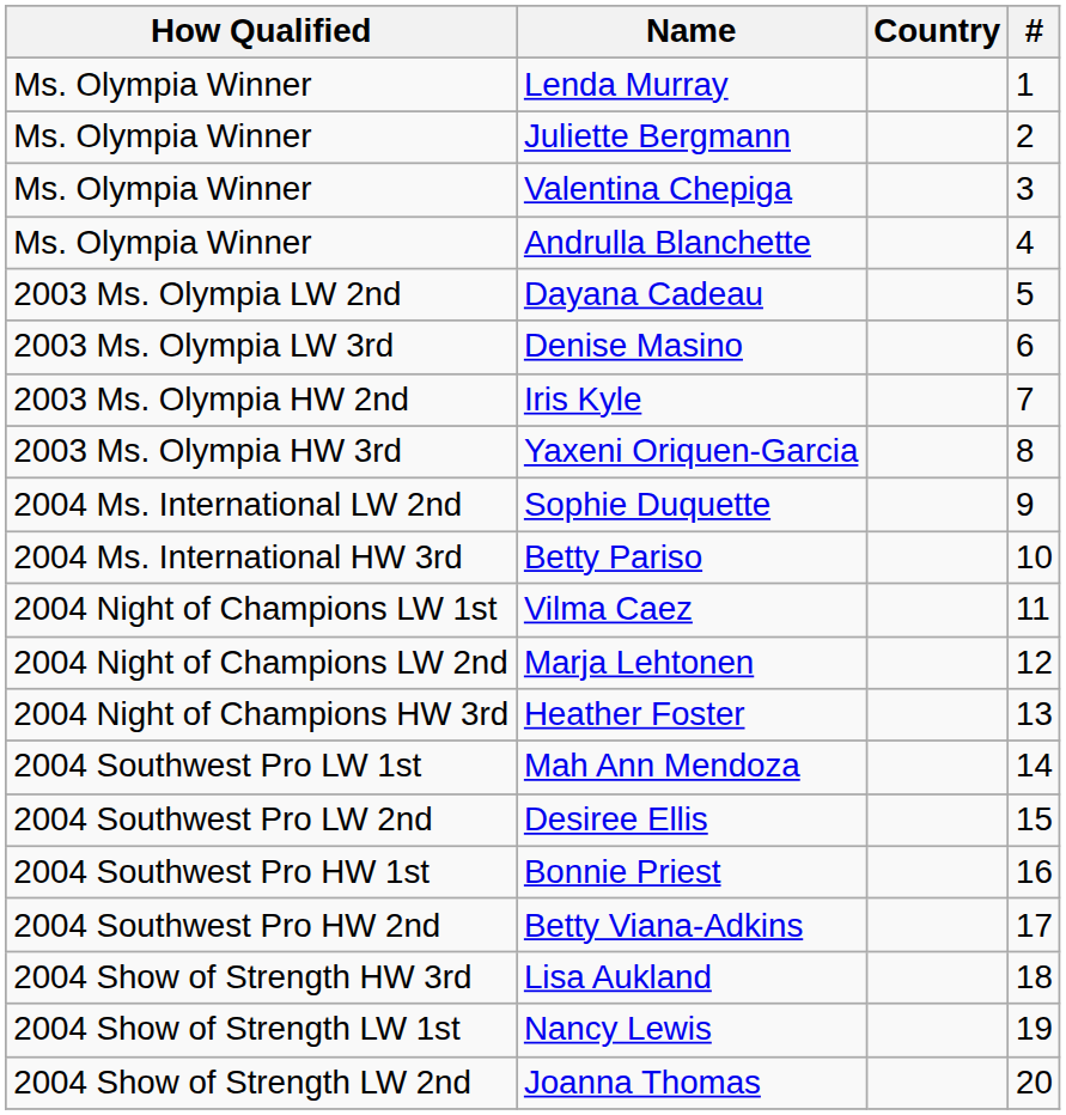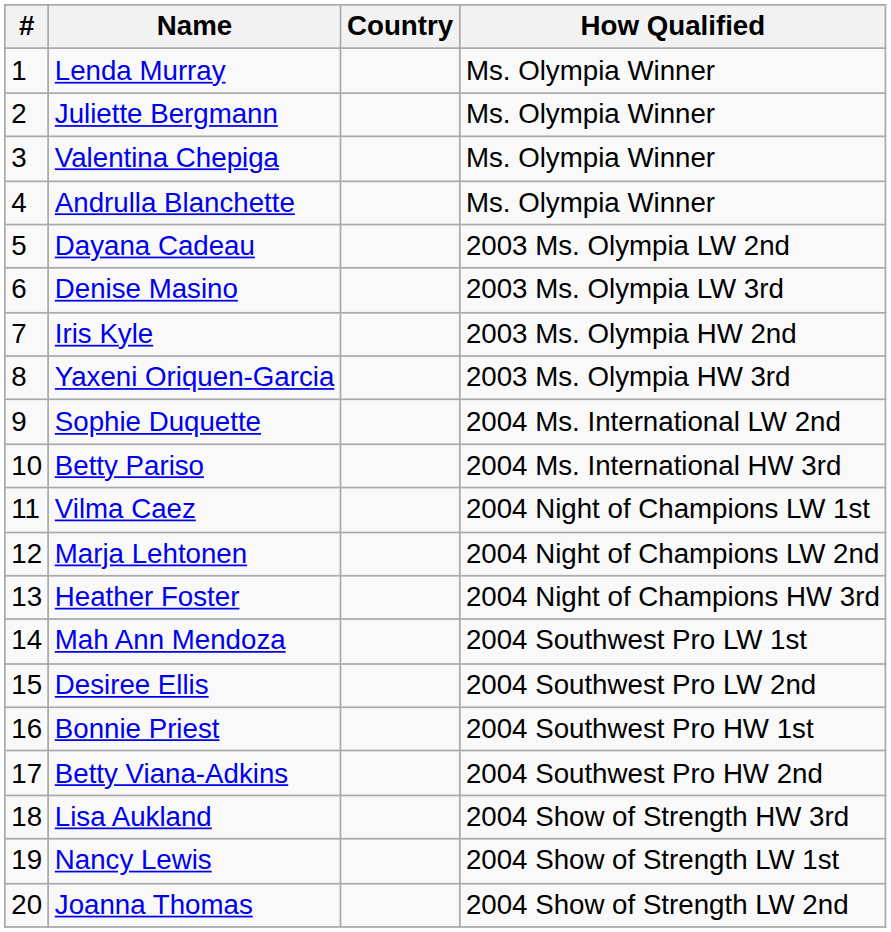 <table class="wikitable">
 <tr>
-<th>How Qualified</th>
+<th>#</th>
 <th>Name</th>
 <th>Country</th>
-<th>#</th>
+<th>How Qualified</th>
 </tr>
 <tr>
-<td>Ms. Olympia Winner</td>
+<td>1</td>
 <td><a href='#'>Lenda Murray</a></td>
 <td></td>
-<td>1</td>
+<td>Ms. Olympia Winner</td>
 </tr>
 <tr>
-<td>Ms. Olympia Winner</td>
+<td>2</td>
 <td><a href='#'>Juliette Bergmann</a></td>
 <td></td>
-<td>2</td>
+<td>Ms. Olympia Winner</td>
 </tr>
 <tr>
-<td>Ms. Olympia Winner</td>
+<td>3</td>
 <td><a href='#'>Valentina Chepiga</a></td>
 <td></td>
-<td>3</td>
+<td>Ms. Olympia Winner</td>
 </tr>
 <tr>
-<td>Ms. Olympia Winner</td>
+<td>4</td>
 <td><a href='#'>Andrulla Blanchette</a></td>
 <td></td>
-<td>4</td>
+<td>Ms. Olympia Winner</td>
 </tr>
 <tr>
-<td>2003 Ms. Olympia LW 2nd</td>
+<td>5</td>
 <td><a href='#'>Dayana Cadeau</a></td>
 <td></td>
-<td>5</td>
+<td>2003 Ms. Olympia LW 2nd</td>
 </tr>
 <tr>
-<td>2003 Ms. Olympia LW 3rd</td>
+<td>6</td>
 <td><a href='#'>Denise Masino</a></td>
 <td></td>
-<td>6</td>
+<td>2003 Ms. Olympia LW 3rd</td>
 </tr>
 <tr>
-<td>2003 Ms. Olympia HW 2nd</td>
+<td>7</td>
 <td><a href='#'>Iris Kyle</a></td>
 <td></td>
-<td>7</td>
+<td>2003 Ms. Olympia HW 2nd</td>
 </tr>
 <tr>
-<td>2003 Ms. Olympia HW 3rd</td>
+<td>8</td>
 <td><a href='#'>Yaxeni Oriquen-Garcia</a></td>
 <td></td>
-<td>8</td>
+<td>2003 Ms. Olympia HW 3rd</td>
 </tr>
 <tr>
-<td>2004 Ms. International LW 2nd</td>
+<td>9</td>
 <td><a href='#'>Sophie Duquette</a></td>
 <td></td>
-<td>9</td>
+<td>2004 Ms. International LW 2nd</td>
 </tr>
 <tr>
-<td>2004 Ms. International HW 3rd</td>
+<td>10</td>
 <td><a href='#'>Betty Pariso</a></td>
 <td></td>
-<td>10</td>
+<td>2004 Ms. International HW 3rd</td>
 </tr>
 <tr>
-<td>2004 Night of Champions LW 1st</td>
+<td>11</td>
 <td><a href='#'>Vilma Caez</a></td>
 <td></td>
-<td>11</td>
+<td>2004 Night of Champions LW 1st</td>
 </tr>
 <tr>
-<td>2004 Night of Champions LW 2nd</td>
+<td>12</td>
 <td><a href='#'>Marja Lehtonen</a></td>
 <td></td>
-<td>12</td>
+<td>2004 Night of Champions LW 2nd</td>
 </tr>
 <tr>
-<td>2004 Night of Champions HW 3rd</td>
+<td>13</td>
 <td><a href='#'>Heather Foster</a></td>
 <td></td>
-<td>13</td>
+<td>2004 Night of Champions HW 3rd</td>
 </tr>
 <tr>
-<td>2004 Southwest Pro LW 1st</td>
+<td>14</td>
 <td><a href='#'>Mah Ann Mendoza</a></td>
 <td></td>
-<td>14</td>
+<td>2004 Southwest Pro LW 1st</td>
 </tr>
 <tr>
-<td>2004 Southwest Pro LW 2nd</td>
+<td>15</td>
 <td><a href='#'>Desiree Ellis</a></td>
 <td></td>
-<td>15</td>
+<td>2004 Southwest Pro LW 2nd</td>
 </tr>
 <tr>
-<td>2004 Southwest Pro HW 1st</td>
+<td>16</td>
 <td><a href='#'>Bonnie Priest</a></td>
 <td></td>
-<td>16</td>
+<td>2004 Southwest Pro HW 1st</td>
 </tr>
 <tr>
-<td>2004 Southwest Pro HW 2nd</td>
+<td>17</td>
 <td><a href='#'>Betty Viana-Adkins</a></td>
 <td></td>
-<td>17</td>
+<td>2004 Southwest Pro HW 2nd</td>
 </tr>
 <tr>
-<td>2004 Show of Strength HW 3rd</td>
+<td>18</td>
 <td><a href='#'>Lisa Aukland</a></td>
 <td></td>
-<td>18</td>
+<td>2004 Show of Strength HW 3rd</td>
 </tr>
 <tr>
-<td>2004 Show of Strength LW 1st</td>
+<td>19</td>
 <td><a href='#'>Nancy Lewis</a></td>
 <td></td>
-<td>19</td>
+<td>2004 Show of Strength LW 1st</td>
 </tr>
 <tr>
-<td>2004 Show of Strength LW 2nd</td>
+<td>20</td>
 <td><a href='#'>Joanna Thomas</a></td>
 <td></td>
-<td>20</td>
+<td>2004 Show of Strength LW 2nd</td>
 </tr>
 </table>
